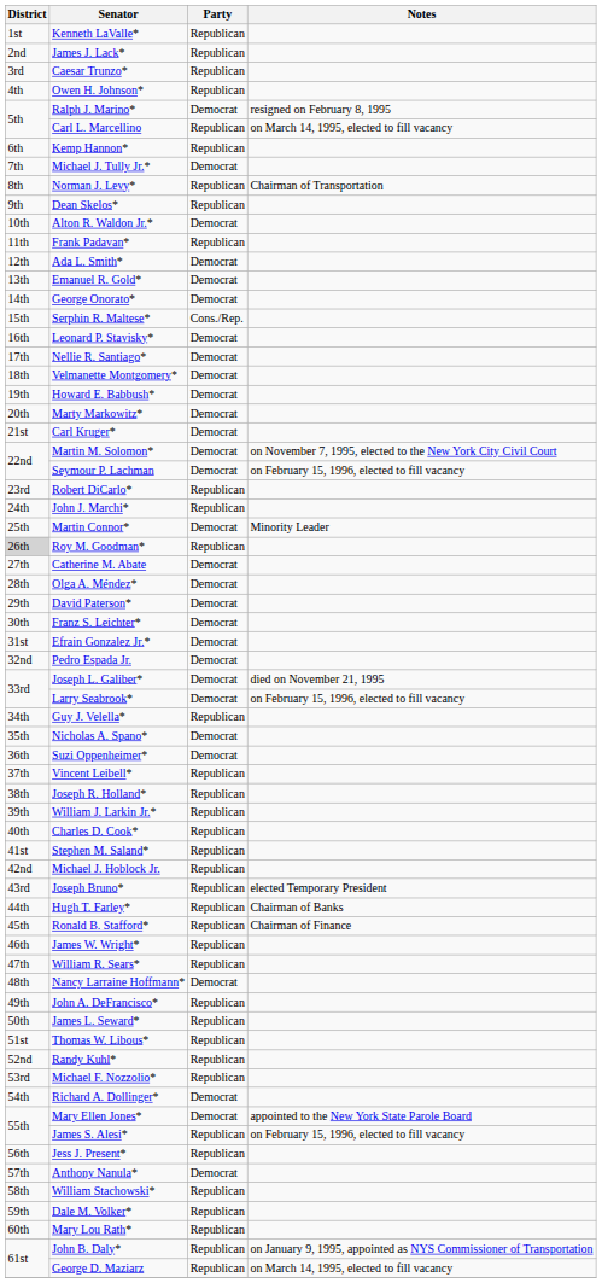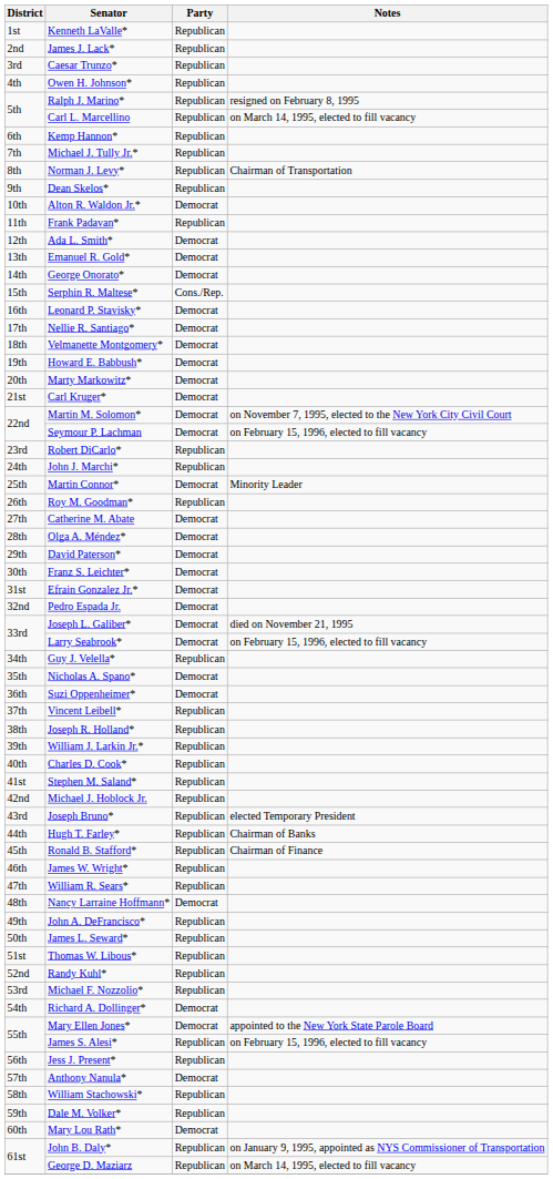 <table class=wikitable>
 <tr>
 <th>District</th>
 <th>Senator</th>
 <th>Party</th>
 <th>Notes</th>
 </tr>
 <tr>
 <td>1st</td>
 <td><a href='#'>Kenneth LaValle</a>*</td>
 <td>Republican</td>
 <td></td>
 </tr>
 <tr>
 <td>2nd</td>
 <td><a href='#'>James J. Lack</a>*</td>
 <td>Republican</td>
 <td></td>
 </tr>
 <tr>
 <td>3rd</td>
 <td><a href='#'>Caesar Trunzo</a>*</td>
 <td>Republican</td>
 <td></td>
 </tr>
 <tr>
 <td>4th</td>
 <td><a href='#'>Owen H. Johnson</a>*</td>
 <td>Republican</td>
 <td></td>
 </tr>
 <tr>
 <td rowspan="2">5th</td>
 <td><a href='#'>Ralph J. Marino</a>*</td>
-<td>Democrat</td>
+<td>Republican</td>
 <td>resigned on February 8, 1995</td>
 </tr>
 <tr>
 <td><a href='#'>Carl L. Marcellino</a></td>
 <td>Republican</td>
 <td>on March 14, 1995, elected to fill vacancy</td>
 </tr>
 <tr>
 <td>6th</td>
 <td><a href='#'>Kemp Hannon</a>*</td>
 <td>Republican</td>
 <td></td>
 </tr>
 <tr>
 <td>7th</td>
 <td><a href='#'>Michael J. Tully Jr.</a>*</td>
-<td>Democrat</td>
+<td>Republican</td>
 <td></td>
 </tr>
 <tr>
 <td>8th</td>
 <td><a href='#'>Norman J. Levy</a>*</td>
 <td>Republican</td>
 <td>Chairman of Transportation</td>
 </tr>
 <tr>
 <td>9th</td>
 <td><a href='#'>Dean Skelos</a>*</td>
 <td>Republican</td>
 <td></td>
 </tr>
 <tr>
 <td>10th</td>
 <td><a href='#'>Alton R. Waldon Jr.</a>*</td>
 <td>Democrat</td>
 <td></td>
 </tr>
 <tr>
 <td>11th</td>
 <td><a href='#'>Frank Padavan</a>*</td>
 <td>Republican</td>
 <td></td>
 </tr>
 <tr>
 <td>12th</td>
 <td><a href='#'>Ada L. Smith</a>*</td>
 <td>Democrat</td>
 <td></td>
 </tr>
 <tr>
 <td>13th</td>
 <td><a href='#'>Emanuel R. Gold</a>*</td>
 <td>Democrat</td>
 <td></td>
 </tr>
 <tr>
 <td>14th</td>
 <td><a href='#'>George Onorato</a>*</td>
 <td>Democrat</td>
 <td></td>
 </tr>
 <tr>
 <td>15th</td>
 <td><a href='#'>Serphin R. Maltese</a>*</td>
 <td>Cons./Rep.</td>
 <td></td>
 </tr>
 <tr>
 <td>16th</td>
 <td><a href='#'>Leonard P. Stavisky</a>*</td>
 <td>Democrat</td>
 <td></td>
 </tr>
 <tr>
 <td>17th</td>
 <td><a href='#'>Nellie R. Santiago</a>*</td>
 <td>Democrat</td>
 <td></td>
 </tr>
 <tr>
 <td>18th</td>
 <td><a href='#'>Velmanette Montgomery</a>*</td>
 <td>Democrat</td>
 <td></td>
 </tr>
 <tr>
 <td>19th</td>
 <td><a href='#'>Howard E. Babbush</a>*</td>
 <td>Democrat</td>
 <td></td>
 </tr>
 <tr>
 <td>20th</td>
 <td><a href='#'>Marty Markowitz</a>*</td>
 <td>Democrat</td>
 <td></td>
 </tr>
 <tr>
 <td>21st</td>
 <td><a href='#'>Carl Kruger</a>*</td>
 <td>Democrat</td>
 <td></td>
 </tr>
 <tr>
 <td rowspan="2">22nd</td>
 <td><a href='#'>Martin M. Solomon</a>*</td>
 <td>Democrat</td>
 <td>on November 7, 1995, elected to the <a href='#'>New York City Civil Court</a></td>
 </tr>
 <tr>
 <td><a href='#'>Seymour P. Lachman</a></td>
 <td>Democrat</td>
 <td>on February 15, 1996, elected to fill vacancy</td>
 </tr>
 <tr>
 <td>23rd</td>
 <td><a href='#'>Robert DiCarlo</a>*</td>
 <td>Republican</td>
 <td></td>
 </tr>
 <tr>
 <td>24th</td>
 <td><a href='#'>John J. Marchi</a>*</td>
 <td>Republican</td>
 <td></td>
 </tr>
 <tr>
 <td>25th</td>
 <td><a href='#'>Martin Connor</a>*</td>
 <td>Democrat</td>
 <td>Minority Leader</td>
 </tr>
 <tr>
-<td style="background: lightgrey;">26th</td>
+<td>26th</td>
 <td><a href='#'>Roy M. Goodman</a>*</td>
 <td>Republican</td>
 <td></td>
 </tr>
 <tr>
 <td>27th</td>
 <td><a href='#'>Catherine M. Abate</a></td>
 <td>Democrat</td>
 <td></td>
 </tr>
 <tr>
 <td>28th</td>
 <td><a href='#'>Olga A. Méndez</a>*</td>
 <td>Democrat</td>
 <td></td>
 </tr>
 <tr>
 <td>29th</td>
 <td><a href='#'>David Paterson</a>*</td>
 <td>Democrat</td>
 <td></td>
 </tr>
 <tr>
 <td>30th</td>
 <td><a href='#'>Franz S. Leichter</a>*</td>
 <td>Democrat</td>
 <td></td>
 </tr>
 <tr>
 <td>31st</td>
 <td><a href='#'>Efrain Gonzalez Jr.</a>*</td>
 <td>Democrat</td>
 <td></td>
 </tr>
 <tr>
 <td>32nd</td>
 <td><a href='#'>Pedro Espada Jr.</a></td>
 <td>Democrat</td>
 <td></td>
 </tr>
 <tr>
 <td rowspan="2">33rd</td>
 <td><a href='#'>Joseph L. Galiber</a>*</td>
 <td>Democrat</td>
 <td>died on November 21, 1995</td>
 </tr>
 <tr>
 <td><a href='#'>Larry Seabrook</a>*</td>
 <td>Democrat</td>
 <td>on February 15, 1996, elected to fill vacancy</td>
 </tr>
 <tr>
 <td>34th</td>
 <td><a href='#'>Guy J. Velella</a>*</td>
 <td>Republican</td>
 <td></td>
 </tr>
 <tr>
 <td>35th</td>
 <td><a href='#'>Nicholas A. Spano</a>*</td>
 <td>Democrat</td>
 <td></td>
 </tr>
 <tr>
 <td>36th</td>
 <td><a href='#'>Suzi Oppenheimer</a>*</td>
 <td>Democrat</td>
 <td></td>
 </tr>
 <tr>
 <td>37th</td>
 <td><a href='#'>Vincent Leibell</a>*</td>
 <td>Republican</td>
 <td></td>
 </tr>
 <tr>
 <td>38th</td>
 <td><a href='#'>Joseph R. Holland</a>*</td>
 <td>Republican</td>
 <td></td>
 </tr>
 <tr>
 <td>39th</td>
 <td><a href='#'>William J. Larkin Jr.</a>*</td>
 <td>Republican</td>
 <td></td>
 </tr>
 <tr>
 <td>40th</td>
 <td><a href='#'>Charles D. Cook</a>*</td>
 <td>Republican</td>
 <td></td>
 </tr>
 <tr>
 <td>41st</td>
 <td><a href='#'>Stephen M. Saland</a>*</td>
 <td>Republican</td>
 <td></td>
 </tr>
 <tr>
 <td>42nd</td>
 <td><a href='#'>Michael J. Hoblock Jr.</a></td>
 <td>Republican</td>
 <td></td>
 </tr>
 <tr>
 <td>43rd</td>
 <td><a href='#'>Joseph Bruno</a>*</td>
 <td>Republican</td>
 <td>elected Temporary President</td>
 </tr>
 <tr>
 <td>44th</td>
 <td><a href='#'>Hugh T. Farley</a>*</td>
 <td>Republican</td>
 <td>Chairman of Banks</td>
 </tr>
 <tr>
 <td>45th</td>
 <td><a href='#'>Ronald B. Stafford</a>*</td>
 <td>Republican</td>
 <td>Chairman of Finance</td>
 </tr>
 <tr>
 <td>46th</td>
 <td><a href='#'>James W. Wright</a>*</td>
 <td>Republican</td>
 <td></td>
 </tr>
 <tr>
 <td>47th</td>
 <td><a href='#'>William R. Sears</a>*</td>
 <td>Republican</td>
 <td></td>
 </tr>
 <tr>
 <td>48th</td>
 <td><a href='#'>Nancy Larraine Hoffmann</a>*</td>
 <td>Democrat</td>
 <td></td>
 </tr>
 <tr>
 <td>49th</td>
 <td><a href='#'>John A. DeFrancisco</a>*</td>
 <td>Republican</td>
 <td></td>
 </tr>
 <tr>
 <td>50th</td>
 <td><a href='#'>James L. Seward</a>*</td>
 <td>Republican</td>
 <td></td>
 </tr>
 <tr>
 <td>51st</td>
 <td><a href='#'>Thomas W. Libous</a>*</td>
 <td>Republican</td>
 <td></td>
 </tr>
 <tr>
 <td>52nd</td>
 <td><a href='#'>Randy Kuhl</a>*</td>
 <td>Republican</td>
 <td></td>
 </tr>
 <tr>
 <td>53rd</td>
 <td><a href='#'>Michael F. Nozzolio</a>*</td>
 <td>Republican</td>
 <td></td>
 </tr>
 <tr>
 <td>54th</td>
 <td><a href='#'>Richard A. Dollinger</a>*</td>
 <td>Democrat</td>
 <td></td>
 </tr>
 <tr>
 <td rowspan="2">55th</td>
 <td><a href='#'>Mary Ellen Jones</a>*</td>
 <td>Democrat</td>
 <td>appointed to the <a href='#'>New York State Parole Board</a></td>
 </tr>
 <tr>
 <td><a href='#'>James S. Alesi</a>*</td>
 <td>Republican</td>
 <td>on February 15, 1996, elected to fill vacancy</td>
 </tr>
 <tr>
 <td>56th</td>
 <td><a href='#'>Jess J. Present</a>*</td>
 <td>Republican</td>
 <td></td>
 </tr>
 <tr>
 <td>57th</td>
 <td><a href='#'>Anthony Nanula</a>*</td>
 <td>Democrat</td>
 <td></td>
 </tr>
 <tr>
 <td>58th</td>
 <td><a href='#'>William Stachowski</a>*</td>
 <td>Republican</td>
 <td></td>
 </tr>
 <tr>
 <td>59th</td>
 <td><a href='#'>Dale M. Volker</a>*</td>
 <td>Republican</td>
 <td></td>
 </tr>
 <tr>
 <td>60th</td>
 <td><a href='#'>Mary Lou Rath</a>*</td>
-<td>Republican</td>
+<td>Democrat</td>
 <td></td>
 </tr>
 <tr>
 <td rowspan="2">61st</td>
 <td><a href='#'>John B. Daly</a>*</td>
 <td>Republican</td>
 <td>on January 9, 1995, appointed as <a href='#'>NYS Commissioner of Transportation</a></td>
 </tr>
 <tr>
 <td><a href='#'>George D. Maziarz</a></td>
 <td>Republican</td>
 <td>on March 14, 1995, elected to fill vacancy</td>
 </tr>
 <tr>
 </tr>
 </table>
